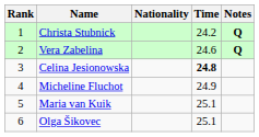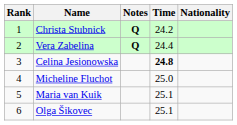 <table class="wikitable sortable" style="text-align:center">
 <tr>
 <th>Rank</th>
 <th>Name</th>
+<th>Notes</th>
+<th>Time</th>
 <th>Nationality</th>
-<th>Time</th>
-<th>Notes</th>
 </tr>
 <tr bgcolor=ccffcc>
 <td>1</td>
 <td align=left><a href='#'>Christa Stubnick</a></td>
+<td><strong>Q</strong></td>
+<td>24.2</td>
 <td align=left></td>
-<td>24.2</td>
-<td><strong>Q</strong></td>
 </tr>
 <tr bgcolor=ccffcc>
 <td>2</td>
 <td align=left><a href='#'>Vera Zabelina</a></td>
+<td><strong>Q</strong></td>
+<td>24.4</td>
 <td align=left></td>
-<td>24.6</td>
-<td><strong>Q</strong></td>
 </tr>
 <tr>
 <td>3</td>
 <td align=left><a href='#'>Celina Jesionowska</a></td>
+<td></td>
+<td><strong>24.8</strong></td>
 <td align=left></td>
-<td><strong>24.8</strong></td>
-<td></td>
 </tr>
 <tr>
 <td>4</td>
 <td align=left><a href='#'>Micheline Fluchot</a></td>
+<td></td>
+<td>25.0</td>
 <td align=left></td>
-<td>24.9</td>
-<td></td>
 </tr>
 <tr>
 <td>5</td>
 <td align=left><a href='#'>Maria van Kuik</a></td>
+<td></td>
+<td>25.1</td>
 <td align=left></td>
-<td>25.1</td>
-<td></td>
 </tr>
 <tr>
 <td>6</td>
 <td align=left><a href='#'>Olga Šikovec</a></td>
+<td></td>
+<td>25.1</td>
 <td align=left></td>
-<td>25.1</td>
-<td></td>
 </tr>
 </table>
